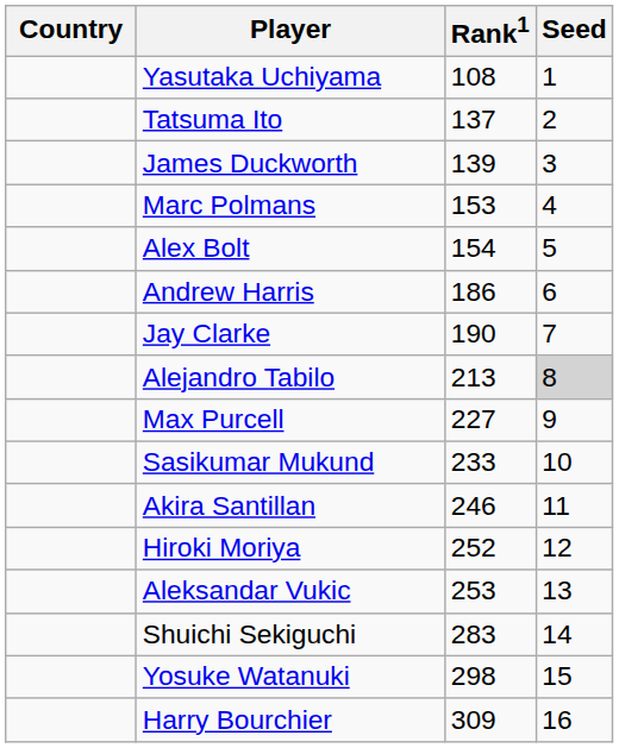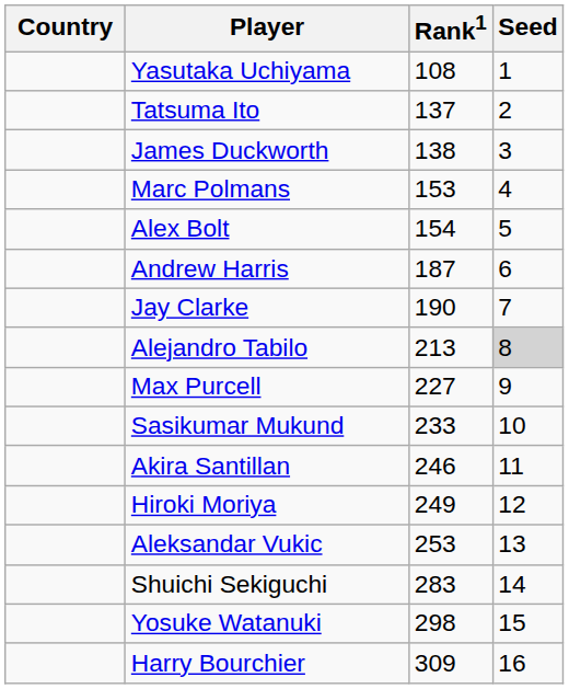 <table class="sortable wikitable">
 <tr>
 <th width="70">Country</th>
 <th width="175">Player</th>
 <th>Rank<sup>1</sup></th>
 <th>Seed</th>
 </tr>
 <tr>
 <td></td>
 <td><a href='#'>Yasutaka Uchiyama</a></td>
 <td>108</td>
 <td>1</td>
 </tr>
 <tr>
 <td></td>
 <td><a href='#'>Tatsuma Ito</a></td>
 <td>137</td>
 <td>2</td>
 </tr>
 <tr>
 <td></td>
 <td><a href='#'>James Duckworth</a></td>
-<td>139</td>
+<td>138</td>
 <td>3</td>
 </tr>
 <tr>
 <td></td>
 <td><a href='#'>Marc Polmans</a></td>
 <td>153</td>
 <td>4</td>
 </tr>
 <tr>
 <td></td>
 <td><a href='#'>Alex Bolt</a></td>
 <td>154</td>
 <td>5</td>
 </tr>
 <tr>
 <td></td>
 <td><a href='#'>Andrew Harris</a></td>
-<td>186</td>
+<td>187</td>
 <td>6</td>
 </tr>
 <tr>
 <td></td>
 <td><a href='#'>Jay Clarke</a></td>
 <td>190</td>
 <td>7</td>
 </tr>
 <tr>
 <td></td>
 <td><a href='#'>Alejandro Tabilo</a></td>
 <td>213</td>
 <td style="background: lightgrey;">8</td>
 </tr>
 <tr>
 <td></td>
 <td><a href='#'>Max Purcell</a></td>
 <td>227</td>
 <td>9</td>
 </tr>
 <tr>
 <td></td>
 <td><a href='#'>Sasikumar Mukund</a></td>
 <td>233</td>
 <td>10</td>
 </tr>
 <tr>
 <td></td>
 <td><a href='#'>Akira Santillan</a></td>
 <td>246</td>
 <td>11</td>
 </tr>
 <tr>
 <td></td>
 <td><a href='#'>Hiroki Moriya</a></td>
-<td>252</td>
+<td>249</td>
 <td>12</td>
 </tr>
 <tr>
 <td></td>
 <td><a href='#'>Aleksandar Vukic</a></td>
 <td>253</td>
 <td>13</td>
 </tr>
 <tr>
 <td></td>
 <td>Shuichi Sekiguchi</td>
 <td>283</td>
 <td>14</td>
 </tr>
 <tr>
 <td></td>
 <td><a href='#'>Yosuke Watanuki</a></td>
 <td>298</td>
 <td>15</td>
 </tr>
 <tr>
 <td></td>
 <td><a href='#'>Harry Bourchier</a></td>
 <td>309</td>
 <td>16</td>
 </tr>
 </table>
